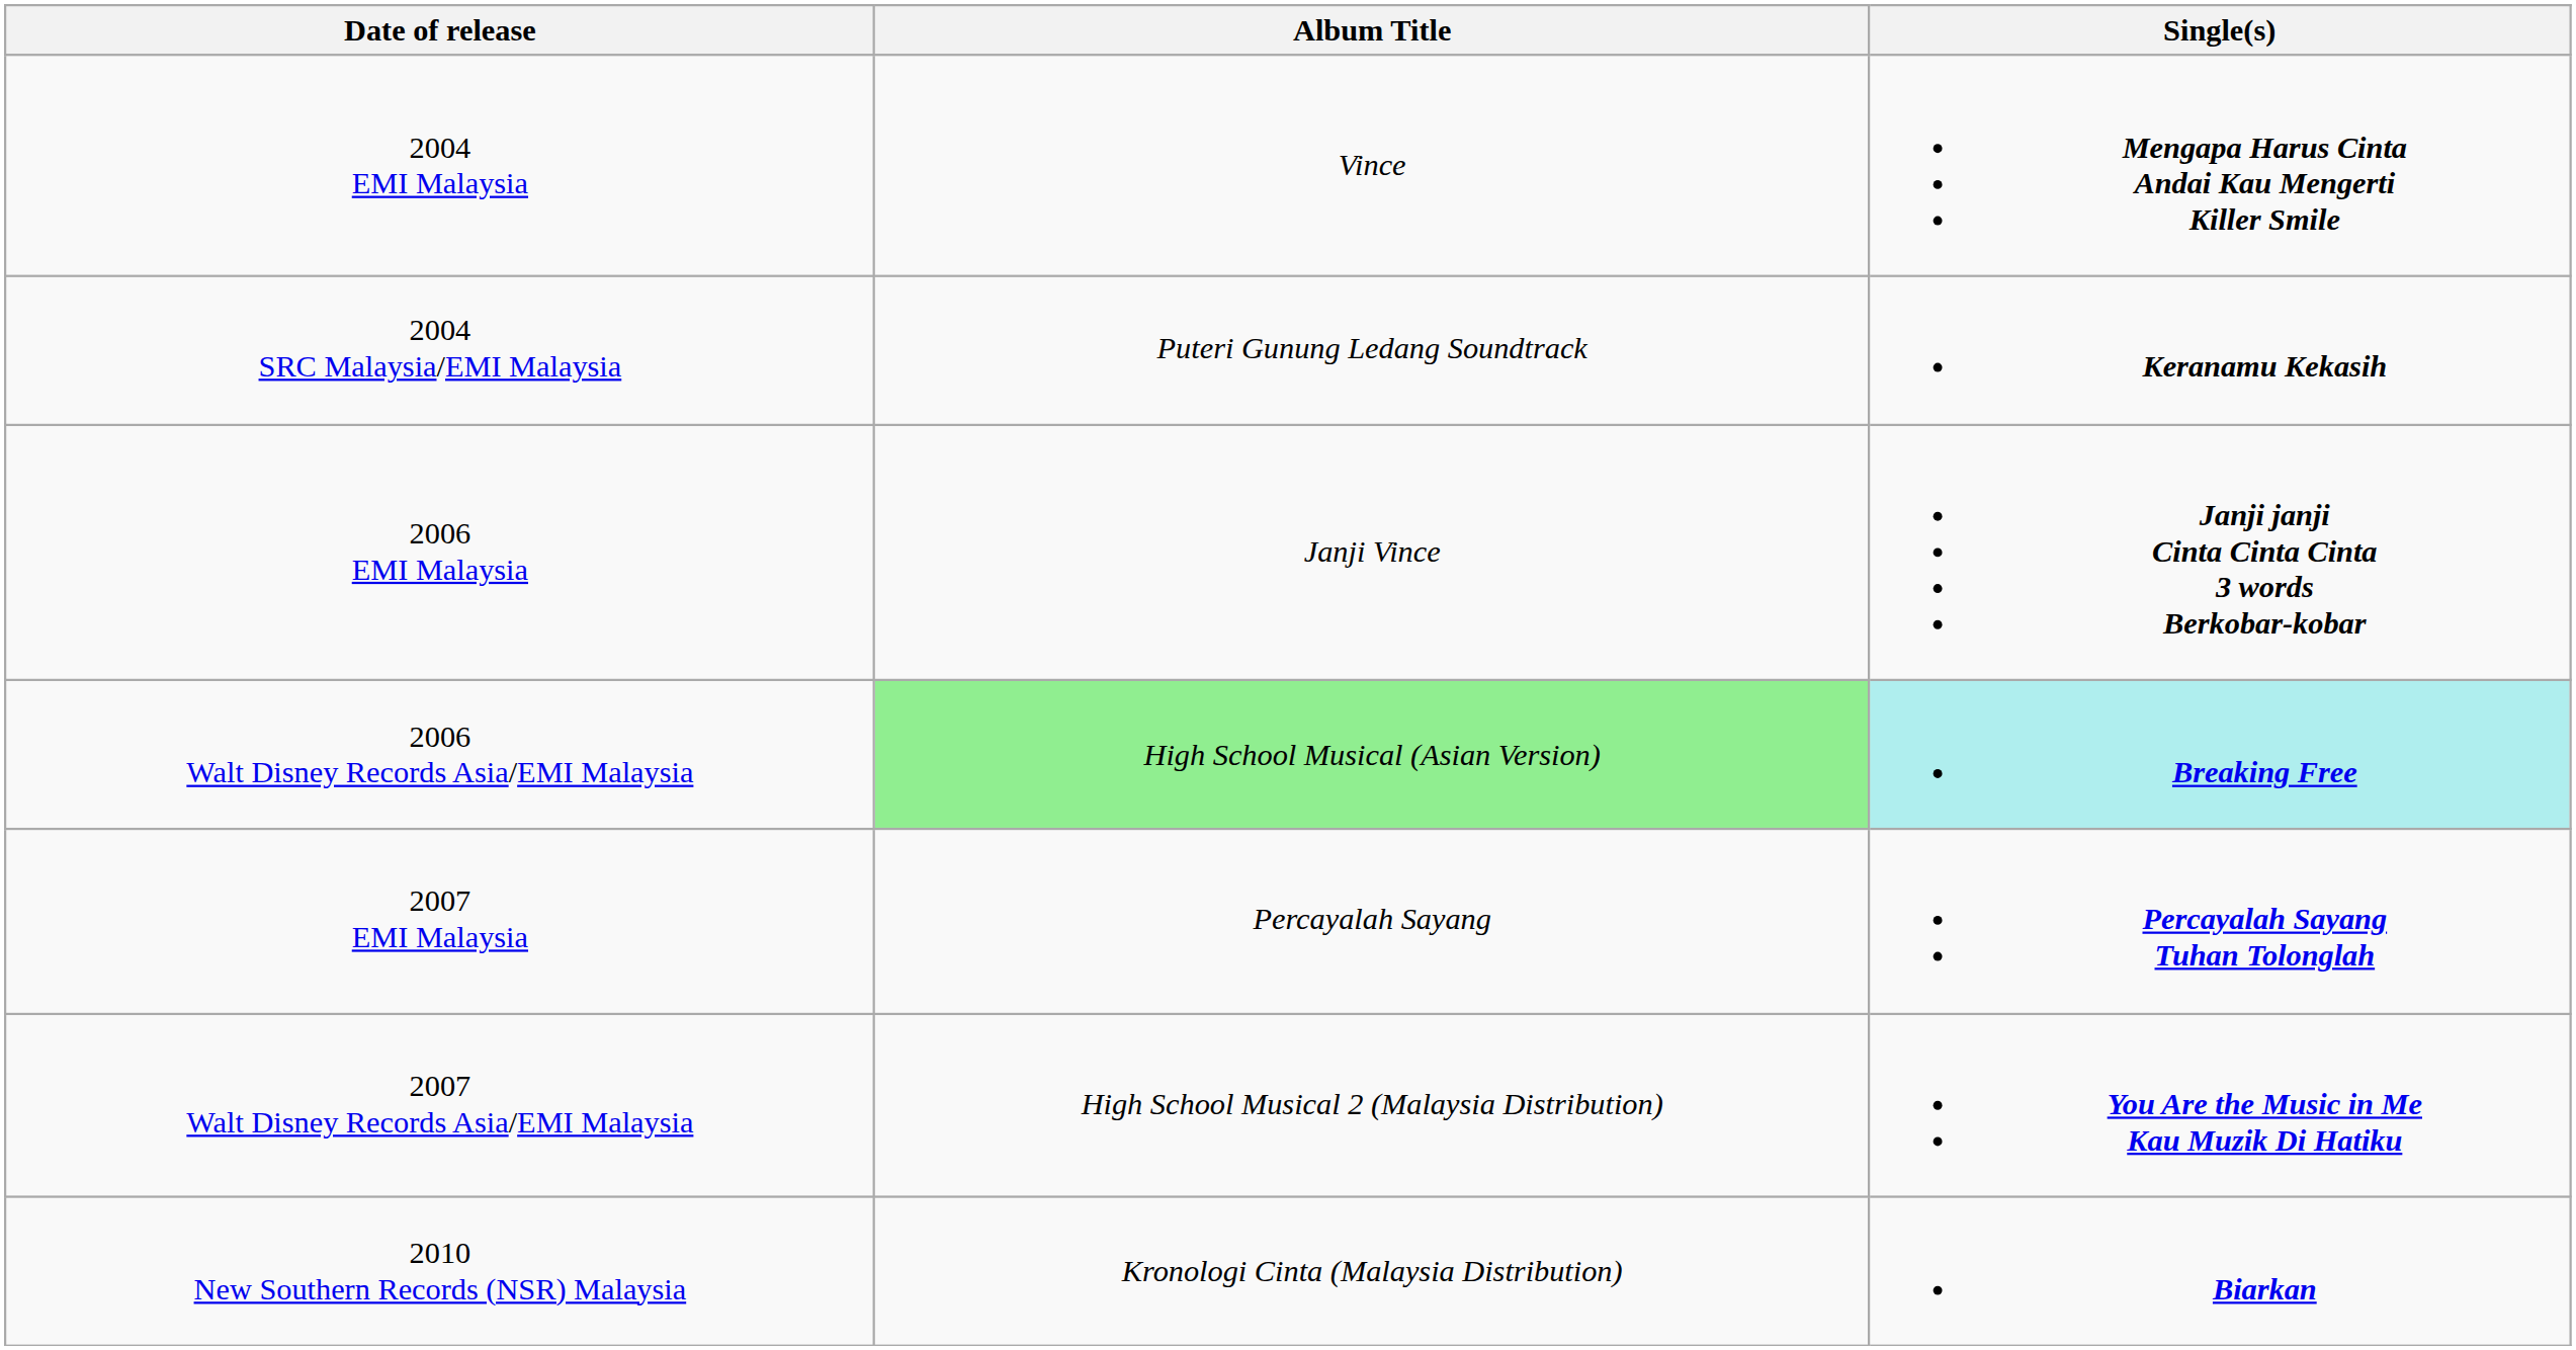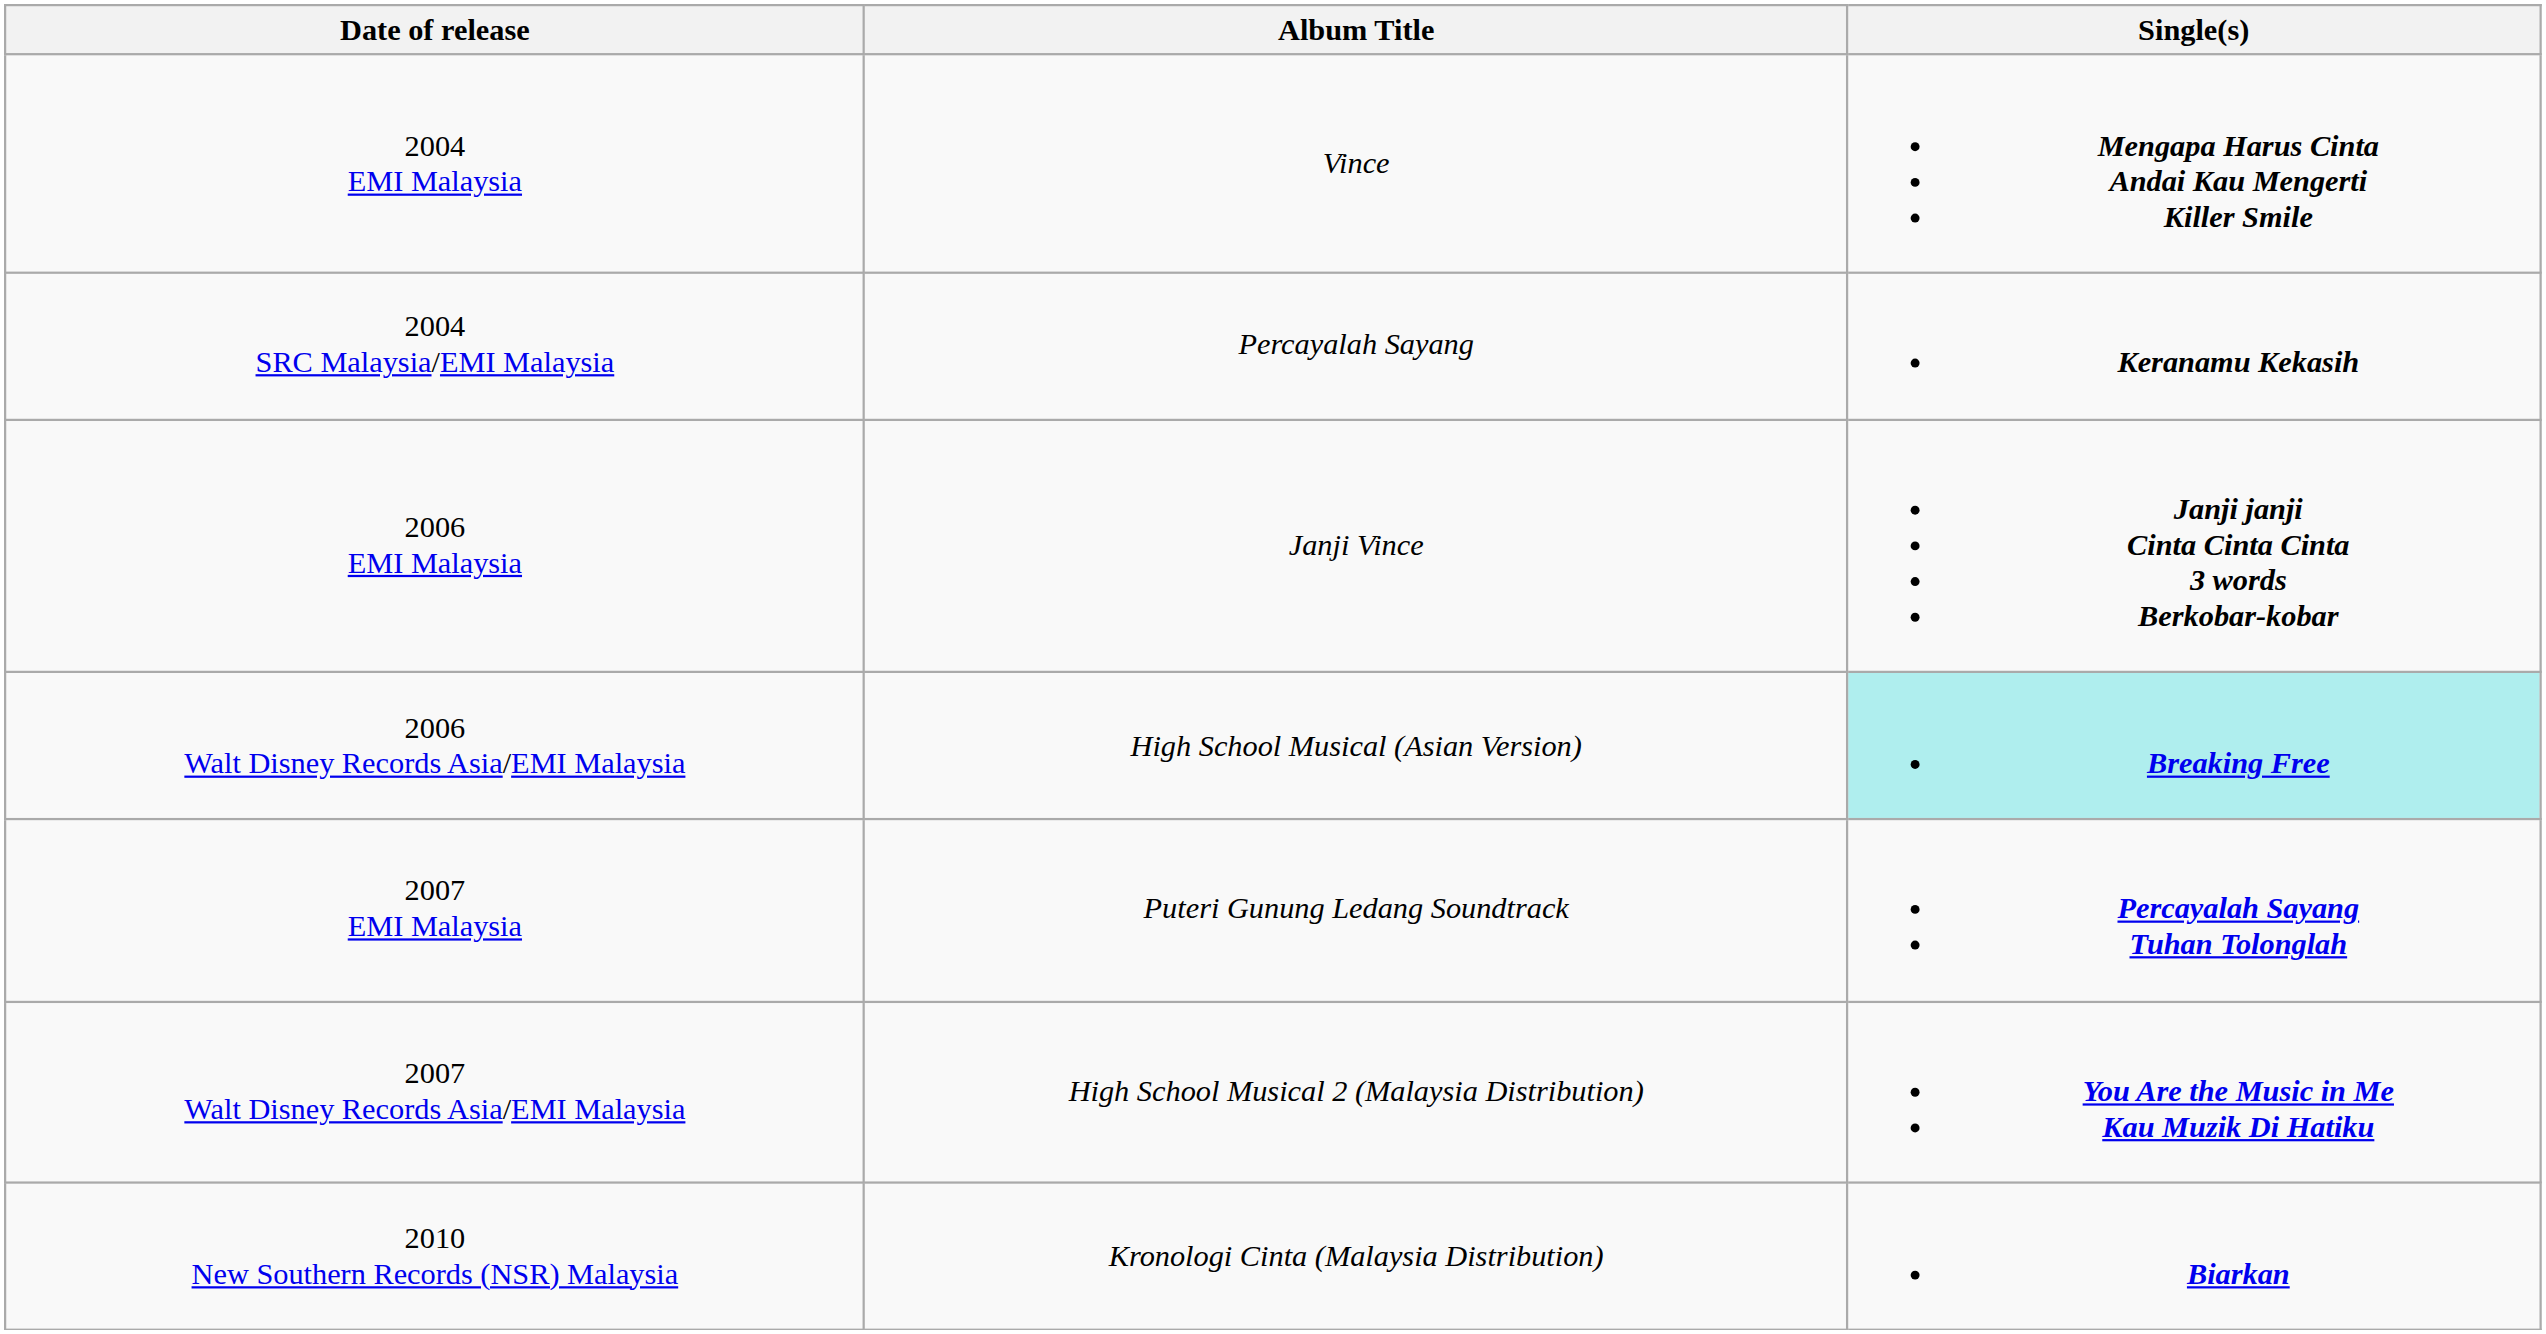 <table class="wikitable" style="font-size: 85%;" width=90%>
 <tr>
 <th align="left">Date of release</th>
 <th align="left">Album Title</th>
 <th align="left">Single(s)</th>
 </tr>
 <tr>
 <td align="center">2004<br><a href='#'>EMI Malaysia</a></td>
 <td align="center"><em>Vince</em></td>
 <td align="center"><br><ul><li><strong><em>Mengapa Harus Cinta</em></strong></li><li><strong><em>Andai Kau Mengerti</em></strong></li><li><strong><em>Killer Smile</em></strong></li></ul></td>
 </tr>
 <tr>
 <td align="center">2004<br><a href='#'>SRC Malaysia</a>/<a href='#'>EMI Malaysia</a></td>
-<td align="center"><em>Puteri Gunung Ledang Soundtrack</em></td>
+<td align="center"><em>Percayalah Sayang</em></td>
 <td align="center"><br><ul><li><strong><em>Keranamu Kekasih</em></strong></li></ul></td>
 </tr>
 <tr>
 <td align="center">2006<br><a href='#'>EMI Malaysia</a></td>
 <td align="center"><em>Janji Vince</em></td>
 <td align="center"><br><ul><li><strong><em>Janji janji</em></strong></li><li><strong><em>Cinta Cinta Cinta</em></strong></li><li><strong><em>3 words</em></strong></li><li><strong><em>Berkobar-kobar</em></strong></li></ul></td>
 </tr>
 <tr>
 <td align="center">2006<br><a href='#'>Walt Disney Records Asia</a>/<a href='#'>EMI Malaysia</a></td>
-<td align="center" style="background: lightgreen;"><em>High School Musical (Asian Version)</em></td>
+<td align="center"><em>High School Musical (Asian Version)</em></td>
 <td align="center" style="background: paleturquoise;"><br><ul><li><strong><em><a href='#'>Breaking Free</a></em></strong></li></ul></td>
 </tr>
 <tr>
 <td align="center">2007<br><a href='#'>EMI Malaysia</a></td>
-<td align="center"><em>Percayalah Sayang</em></td>
+<td align="center"><em>Puteri Gunung Ledang Soundtrack</em></td>
 <td align="center"><br><ul><li><strong><em><a href='#'>Percayalah Sayang</a></em></strong></li><li><strong><em><a href='#'>Tuhan Tolonglah</a></em></strong></li></ul></td>
 </tr>
 <tr>
 <td align="center">2007<br><a href='#'>Walt Disney Records Asia</a>/<a href='#'>EMI Malaysia</a></td>
 <td align="center"><em>High School Musical 2 (Malaysia Distribution)</em></td>
 <td align="center"><br><ul><li><strong><em><a href='#'>You Are the Music in Me</a></em></strong></li><li><strong><em><a href='#'>Kau Muzik Di Hatiku</a></em></strong></li></ul></td>
 </tr>
 <tr>
 <td align="center">2010<br><a href='#'>New Southern Records (NSR) Malaysia</a></td>
 <td align="center"><em>Kronologi Cinta (Malaysia Distribution)</em></td>
 <td align="center"><br><ul><li><strong><em><a href='#'>Biarkan</a></em></strong></li></ul></td>
 </tr>
 </table>
